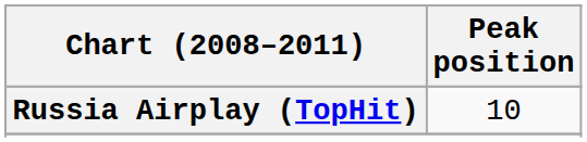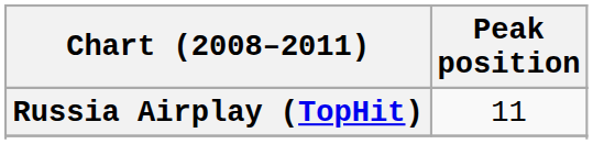 <table class="wikitable sortable plainrowheaders" style="text-align:center">
 <tr>
 <th scope="col">Chart (2008–2011)</th>
 <th scope="col">Peak<br>position</th>
 </tr>
 <tr>
 </tr>
 <tr>
 <th scope="row">Russia Airplay (<a href='#'>TopHit</a>)</th>
-<td>10</td>
+<td>11</td>
 </tr>
 <tr>
 </tr>
 <tr>
 </tr>
 </table>
